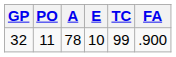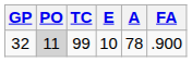 <table class="wikitable">
 <tr>
 <th><a href='#'>GP</a></th>
 <th><a href='#'>PO</a></th>
+<th><a href='#'>TC</a></th>
+<th><a href='#'>E</a></th>
 <th><a href='#'>A</a></th>
-<th><a href='#'>E</a></th>
-<th><a href='#'>TC</a></th>
 <th><a href='#'>FA</a></th>
 </tr>
 <tr align=center>
 <td>32</td>
-<td>11</td>
+<td style="background: lightgrey;">11</td>
+<td>99</td>
+<td>10</td>
 <td>78</td>
-<td>10</td>
-<td>99</td>
 <td>.900</td>
 </tr>
 </table>
